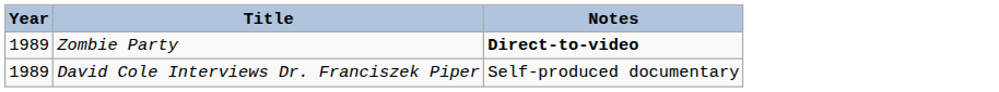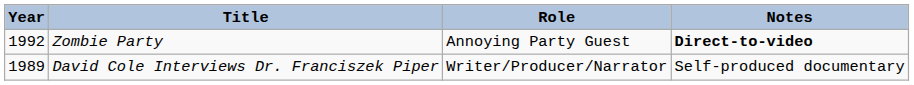 <table class="wikitable">
 <tr style="text-align:center;">
 <th style="background:#B0C4DE;">Year</th>
 <th style="background:#B0C4DE;">Title</th>
+<th style="background:#B0C4DE;">Role</th>
 <th style="background:#B0C4DE;">Notes</th>
 </tr>
 <tr>
-<td>1989</td>
+<td>1992</td>
 <td><em>Zombie Party</em></td>
+<td>Annoying Party Guest</td>
 <td><strong>Direct-to-video</strong></td>
 </tr>
 <tr>
 <td>1989</td>
 <td><em>David Cole Interviews Dr. Franciszek Piper</em></td>
+<td>Writer/Producer/Narrator</td>
 <td>Self-produced documentary</td>
 </tr>
 </table>
